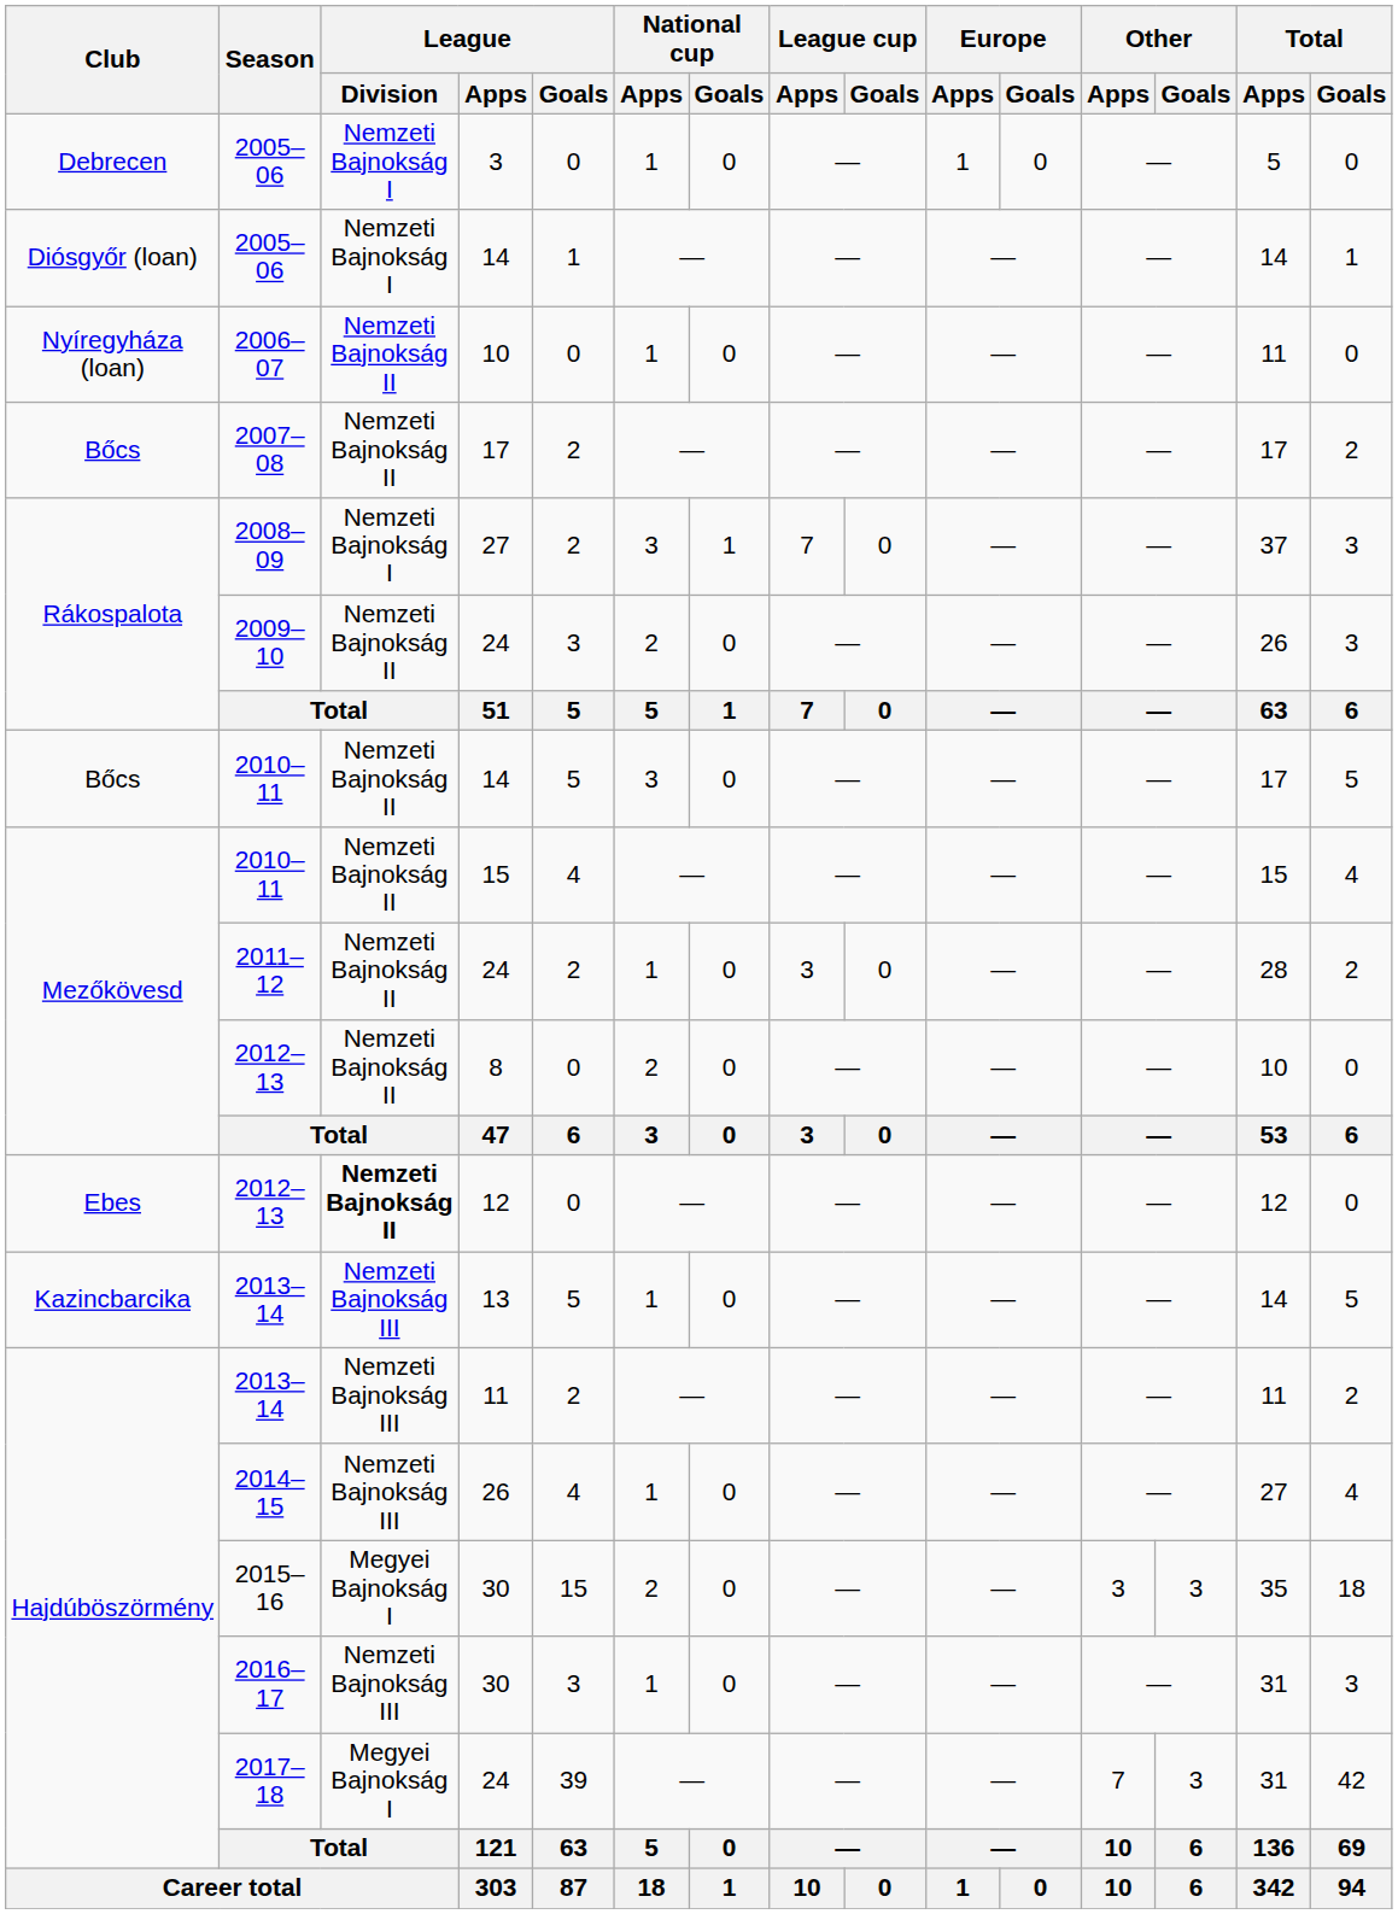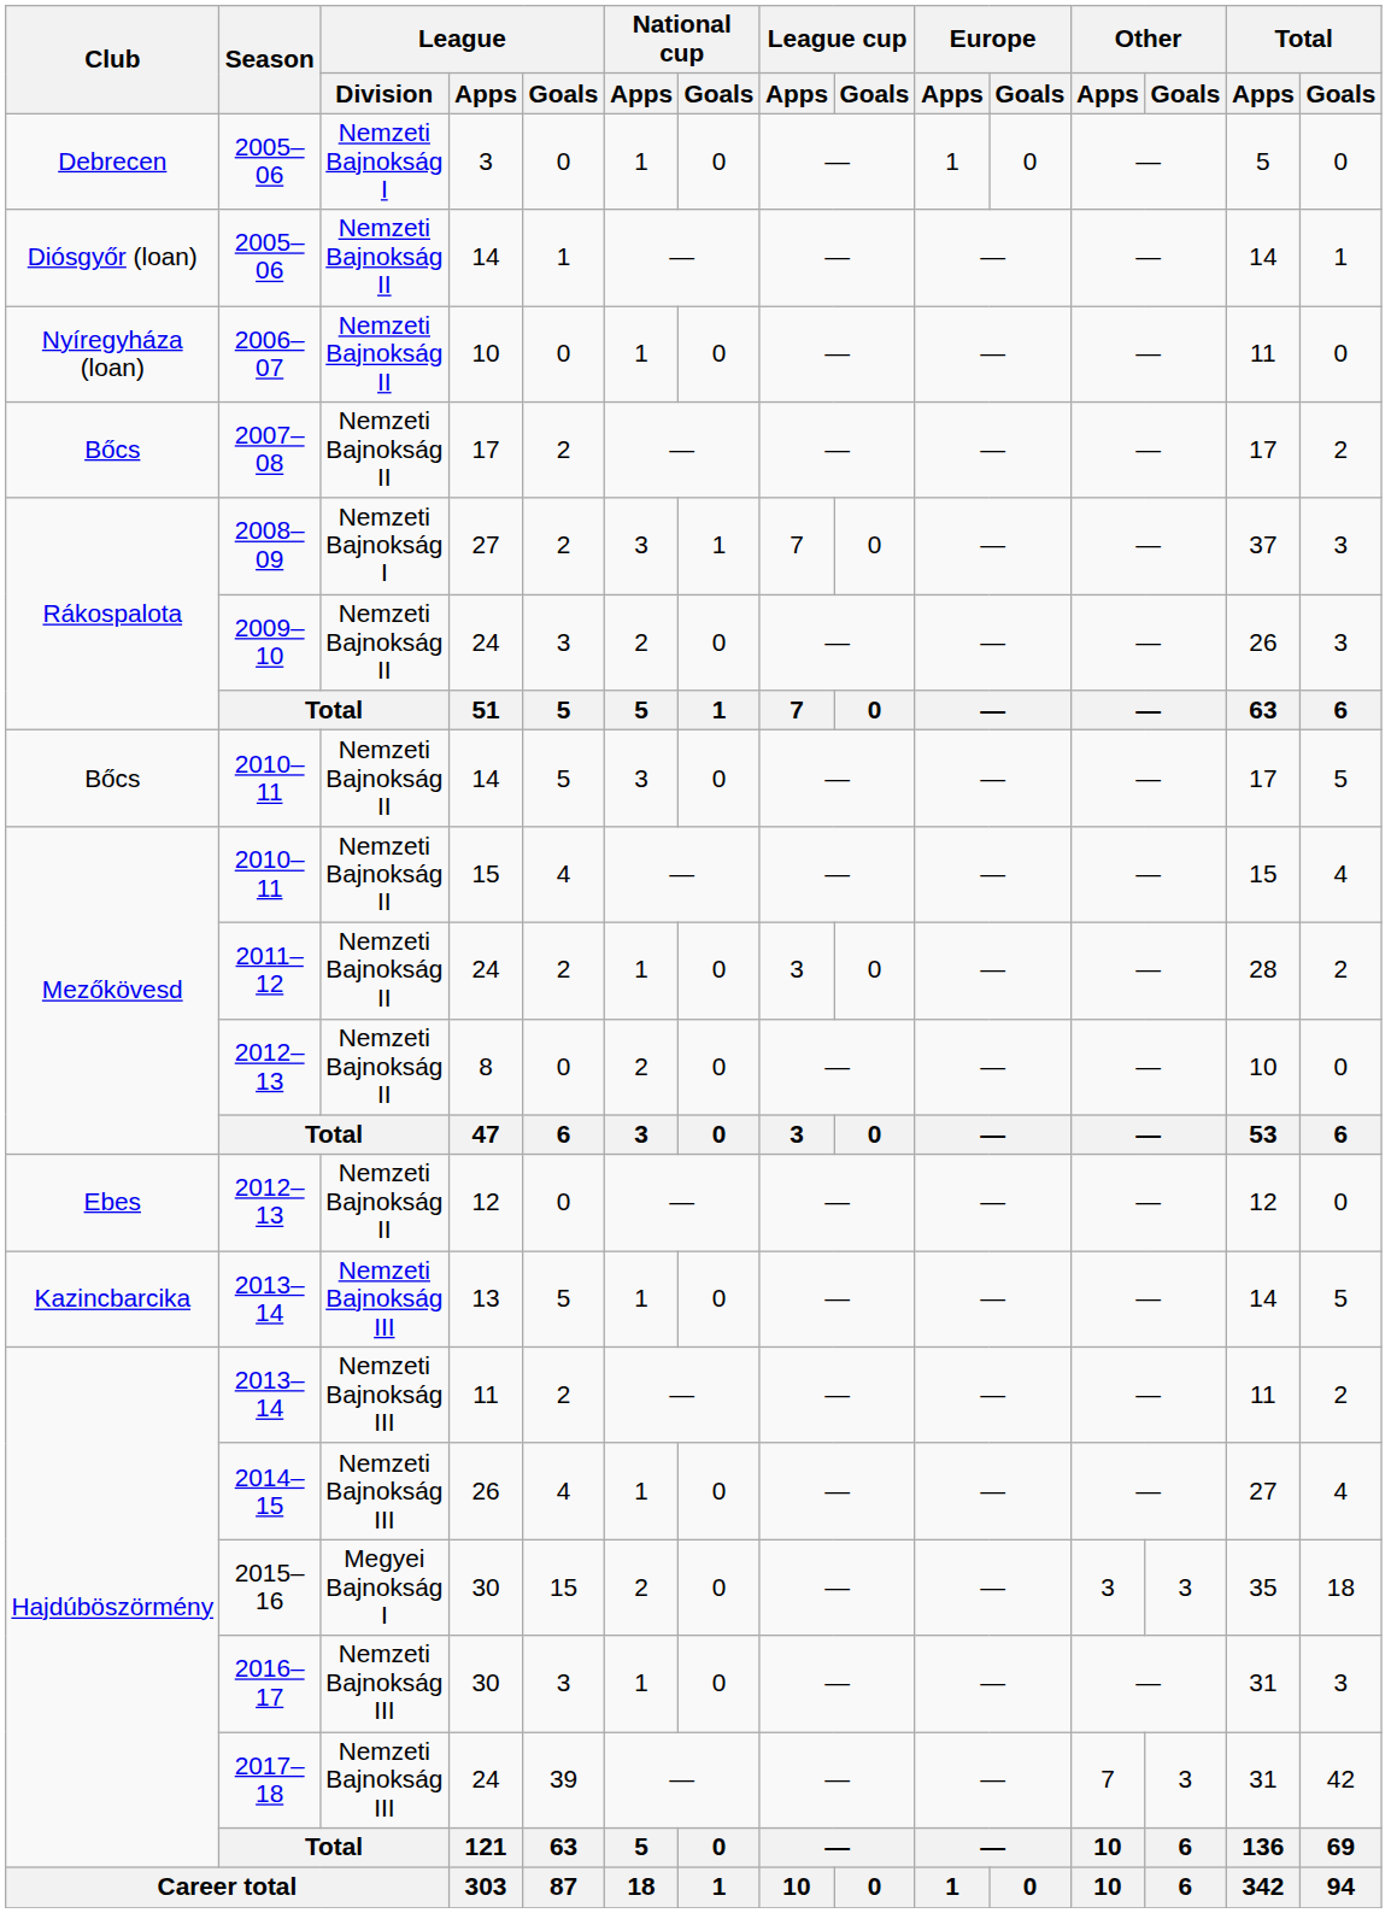 <table class="wikitable" style="text-align: center;">
 <tr>
 <th rowspan="2">Club</th>
 <th rowspan="2">Season</th>
 <th colspan="3">League</th>
 <th colspan="2">National cup</th>
 <th colspan="2">League cup</th>
 <th colspan="2">Europe</th>
 <th colspan="2">Other</th>
 <th colspan="2">Total</th>
 </tr>
 <tr>
 <th>Division</th>
 <th>Apps</th>
 <th>Goals</th>
 <th>Apps</th>
 <th>Goals</th>
 <th>Apps</th>
 <th>Goals</th>
 <th>Apps</th>
 <th>Goals</th>
 <th>Apps</th>
 <th>Goals</th>
 <th>Apps</th>
 <th>Goals</th>
 </tr>
 <tr>
 <td><a href='#'>Debrecen</a></td>
 <td><a href='#'>2005–06</a></td>
 <td><a href='#'>Nemzeti Bajnokság I</a></td>
 <td>3</td>
 <td>0</td>
 <td>1</td>
 <td>0</td>
 <td colspan="2">—</td>
 <td>1</td>
 <td>0</td>
 <td colspan="2">—</td>
 <td>5</td>
 <td>0</td>
 </tr>
 <tr>
 <td><a href='#'>Diósgyőr</a> (loan)</td>
 <td><a href='#'>2005–06</a></td>
-<td>Nemzeti Bajnokság I</td>
+<td><a href='#'>Nemzeti Bajnokság II</a></td>
 <td>14</td>
 <td>1</td>
 <td colspan="2">—</td>
 <td colspan="2">—</td>
 <td colspan="2">—</td>
 <td colspan="2">—</td>
 <td>14</td>
 <td>1</td>
 </tr>
 <tr>
 <td><a href='#'>Nyíregyháza</a> (loan)</td>
 <td><a href='#'>2006–07</a></td>
 <td><a href='#'>Nemzeti Bajnokság II</a></td>
 <td>10</td>
 <td>0</td>
 <td>1</td>
 <td>0</td>
 <td colspan="2">—</td>
 <td colspan="2">—</td>
 <td colspan="2">—</td>
 <td>11</td>
 <td>0</td>
 </tr>
 <tr>
 <td><a href='#'>Bőcs</a></td>
 <td><a href='#'>2007–08</a></td>
 <td>Nemzeti Bajnokság II</td>
 <td>17</td>
 <td>2</td>
 <td colspan="2">—</td>
 <td colspan="2">—</td>
 <td colspan="2">—</td>
 <td colspan="2">—</td>
 <td>17</td>
 <td>2</td>
 </tr>
 <tr>
 <td rowspan="3"><a href='#'>Rákospalota</a></td>
 <td><a href='#'>2008–09</a></td>
 <td>Nemzeti Bajnokság I</td>
 <td>27</td>
 <td>2</td>
 <td>3</td>
 <td>1</td>
 <td>7</td>
 <td>0</td>
 <td colspan="2">—</td>
 <td colspan="2">—</td>
 <td>37</td>
 <td>3</td>
 </tr>
 <tr>
 <td><a href='#'>2009–10</a></td>
 <td>Nemzeti Bajnokság II</td>
 <td>24</td>
 <td>3</td>
 <td>2</td>
 <td>0</td>
 <td colspan="2">—</td>
 <td colspan="2">—</td>
 <td colspan="2">—</td>
 <td>26</td>
 <td>3</td>
 </tr>
 <tr>
 <th colspan="2">Total</th>
 <th>51</th>
 <th>5</th>
 <th>5</th>
 <th>1</th>
 <th>7</th>
 <th>0</th>
 <th colspan="2">—</th>
 <th colspan="2">—</th>
 <th>63</th>
 <th>6</th>
 </tr>
 <tr>
 <td>Bőcs</td>
 <td><a href='#'>2010–11</a></td>
 <td>Nemzeti Bajnokság II</td>
 <td>14</td>
 <td>5</td>
 <td>3</td>
 <td>0</td>
 <td colspan="2">—</td>
 <td colspan="2">—</td>
 <td colspan="2">—</td>
 <td>17</td>
 <td>5</td>
 </tr>
 <tr>
 <td rowspan="4"><a href='#'>Mezőkövesd</a></td>
 <td><a href='#'>2010–11</a></td>
 <td>Nemzeti Bajnokság II</td>
 <td>15</td>
 <td>4</td>
 <td colspan="2">—</td>
 <td colspan="2">—</td>
 <td colspan="2">—</td>
 <td colspan="2">—</td>
 <td>15</td>
 <td>4</td>
 </tr>
 <tr>
 <td><a href='#'>2011–12</a></td>
 <td>Nemzeti Bajnokság II</td>
 <td>24</td>
 <td>2</td>
 <td>1</td>
 <td>0</td>
 <td>3</td>
 <td>0</td>
 <td colspan="2">—</td>
 <td colspan="2">—</td>
 <td>28</td>
 <td>2</td>
 </tr>
 <tr>
 <td><a href='#'>2012–13</a></td>
 <td>Nemzeti Bajnokság II</td>
 <td>8</td>
 <td>0</td>
 <td>2</td>
 <td>0</td>
 <td colspan="2">—</td>
 <td colspan="2">—</td>
 <td colspan="2">—</td>
 <td>10</td>
 <td>0</td>
 </tr>
 <tr>
 <th colspan="2">Total</th>
 <th>47</th>
 <th>6</th>
 <th>3</th>
 <th>0</th>
 <th>3</th>
 <th>0</th>
 <th colspan="2">—</th>
 <th colspan="2">—</th>
 <th>53</th>
 <th>6</th>
 </tr>
 <tr>
 <td><a href='#'>Ebes</a></td>
 <td><a href='#'>2012–13</a></td>
-<td><strong>Nemzeti Bajnokság II</strong></td>
+<td>Nemzeti Bajnokság II</td>
 <td>12</td>
 <td>0</td>
 <td colspan="2">—</td>
 <td colspan="2">—</td>
 <td colspan="2">—</td>
 <td colspan="2">—</td>
 <td>12</td>
 <td>0</td>
 </tr>
 <tr>
 <td><a href='#'>Kazincbarcika</a></td>
 <td><a href='#'>2013–14</a></td>
 <td><a href='#'>Nemzeti Bajnokság III</a></td>
 <td>13</td>
 <td>5</td>
 <td>1</td>
 <td>0</td>
 <td colspan="2">—</td>
 <td colspan="2">—</td>
 <td colspan="2">—</td>
 <td>14</td>
 <td>5</td>
 </tr>
 <tr>
 <td rowspan="6"><a href='#'>Hajdúböszörmény</a></td>
 <td><a href='#'>2013–14</a></td>
 <td>Nemzeti Bajnokság III</td>
 <td>11</td>
 <td>2</td>
 <td colspan="2">—</td>
 <td colspan="2">—</td>
 <td colspan="2">—</td>
 <td colspan="2">—</td>
 <td>11</td>
 <td>2</td>
 </tr>
 <tr>
 <td><a href='#'>2014–15</a></td>
 <td>Nemzeti Bajnokság III</td>
 <td>26</td>
 <td>4</td>
 <td>1</td>
 <td>0</td>
 <td colspan="2">—</td>
 <td colspan="2">—</td>
 <td colspan="2">—</td>
 <td>27</td>
 <td>4</td>
 </tr>
 <tr>
 <td>2015–16</td>
 <td>Megyei Bajnokság I</td>
 <td>30</td>
 <td>15</td>
 <td>2</td>
 <td>0</td>
 <td colspan="2">—</td>
 <td colspan="2">—</td>
 <td>3</td>
 <td>3</td>
 <td>35</td>
 <td>18</td>
 </tr>
 <tr>
 <td><a href='#'>2016–17</a></td>
 <td>Nemzeti Bajnokság III</td>
 <td>30</td>
 <td>3</td>
 <td>1</td>
 <td>0</td>
 <td colspan="2">—</td>
 <td colspan="2">—</td>
 <td colspan="2">—</td>
 <td>31</td>
 <td>3</td>
 </tr>
 <tr>
 <td><a href='#'>2017–18</a></td>
-<td>Megyei Bajnokság I</td>
+<td>Nemzeti Bajnokság III</td>
 <td>24</td>
 <td>39</td>
 <td colspan="2">—</td>
 <td colspan="2">—</td>
 <td colspan="2">—</td>
 <td>7</td>
 <td>3</td>
 <td>31</td>
 <td>42</td>
 </tr>
 <tr>
 <th colspan="2">Total</th>
 <th>121</th>
 <th>63</th>
 <th>5</th>
 <th>0</th>
 <th colspan="2">—</th>
 <th colspan="2">—</th>
 <th>10</th>
 <th>6</th>
 <th>136</th>
 <th>69</th>
 </tr>
 <tr>
 <th colspan="3">Career total</th>
 <th>303</th>
 <th>87</th>
 <th>18</th>
 <th>1</th>
 <th>10</th>
 <th>0</th>
 <th>1</th>
 <th>0</th>
 <th>10</th>
 <th>6</th>
 <th>342</th>
 <th>94</th>
 </tr>
 </table>
